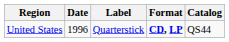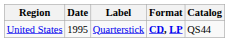 <table class="wikitable">
 <tr>
 <th>Region</th>
 <th>Date</th>
 <th>Label</th>
 <th>Format</th>
 <th>Catalog</th>
 </tr>
 <tr>
 <td><a href='#'>United States</a></td>
-<td>1996</td>
+<td>1995</td>
 <td><a href='#'>Quarterstick</a></td>
 <td><strong><a href='#'>CD</a>, <a href='#'>LP</a></strong></td>
 <td>QS44</td>
 </tr>
 </table>
